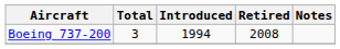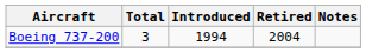 <table class="wikitable" style="margin:0.5em auto; text-align:center">
 <tr>
 <th>Aircraft</th>
 <th>Total</th>
 <th>Introduced</th>
 <th>Retired</th>
 <th>Notes</th>
 </tr>
 <tr>
 <td><a href='#'>Boeing 737-200</a></td>
 <td>3</td>
 <td>1994</td>
-<td>2008</td>
+<td>2004</td>
 <td></td>
 </tr>
 <tr>
 </tr>
 </table>
